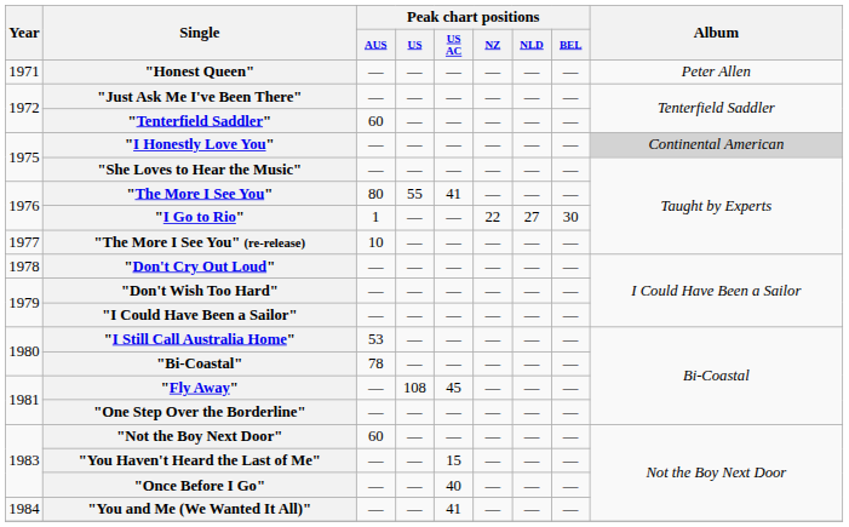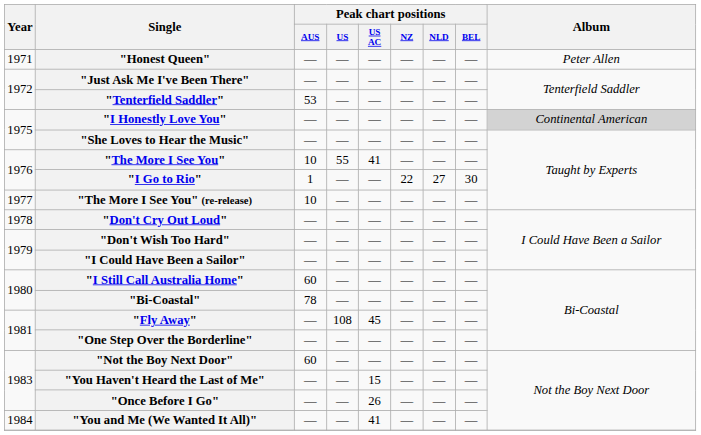 <table class="wikitable plainrowheaders" style="text-align:center;">
 <tr>
 <th rowspan="2">Year</th>
 <th rowspan="2" style="width:20em;">Single</th>
 <th colspan="6">Peak chart positions</th>
 <th rowspan="2" style="width:16em;">Album</th>
 </tr>
 <tr style="font-size:small;">
 <th style="width:3em;font-size:90%"><a href='#'>AUS</a><br></th>
 <th style="width:3em;font-size:90%"><a href='#'>US</a><br></th>
 <th style="width:3em;font-size:90%"><a href='#'>US<br>AC</a><br></th>
 <th style="width:3em;font-size:90%"><a href='#'>NZ</a><br></th>
 <th style="width:3em;font-size:90%"><a href='#'>NLD</a><br></th>
 <th style="width:3em;font-size:90%"><a href='#'>BEL</a><br></th>
 </tr>
 <tr>
 <td>1971</td>
 <th scope="row">"Honest Queen"</th>
 <td>—</td>
 <td>—</td>
 <td>—</td>
 <td>—</td>
 <td>—</td>
 <td>—</td>
 <td><em>Peter Allen</em></td>
 </tr>
 <tr>
 <td rowspan="2">1972</td>
 <th scope="row">"Just Ask Me I've Been There"</th>
 <td>—</td>
 <td>—</td>
 <td>—</td>
 <td>—</td>
 <td>—</td>
 <td>—</td>
 <td rowspan="2"><em>Tenterfield Saddler</em></td>
 </tr>
 <tr>
 <th scope="row">"<a href='#'>Tenterfield Saddler</a>"</th>
-<td>60</td>
+<td>53</td>
 <td>—</td>
 <td>—</td>
 <td>—</td>
 <td>—</td>
 <td>—</td>
 </tr>
 <tr>
 <td rowspan="2">1975</td>
 <th scope="row">"<a href='#'>I Honestly Love You</a>"</th>
 <td>—</td>
 <td>—</td>
 <td>—</td>
 <td>—</td>
 <td>—</td>
 <td>—</td>
 <td style="background: lightgrey;"><em>Continental American</em></td>
 </tr>
 <tr>
 <th scope="row">"She Loves to Hear the Music"</th>
 <td>—</td>
 <td>—</td>
 <td>—</td>
 <td>—</td>
 <td>—</td>
 <td>—</td>
 <td rowspan="4"><em>Taught by Experts</em></td>
 </tr>
 <tr>
 <td rowspan="2">1976</td>
 <th scope="row">"<a href='#'>The More I See You</a>"</th>
-<td>80</td>
+<td>10</td>
 <td>55</td>
 <td>41</td>
 <td>—</td>
 <td>—</td>
 <td>—</td>
 </tr>
 <tr>
 <th scope="row">"<a href='#'>I Go to Rio</a>"</th>
 <td>1</td>
 <td>—</td>
 <td>—</td>
 <td>22</td>
 <td>27</td>
 <td>30</td>
 </tr>
 <tr>
 <td>1977</td>
 <th scope="row">"The More I See You" <small>(re-release)</small></th>
 <td>10</td>
 <td>—</td>
 <td>—</td>
 <td>—</td>
 <td>—</td>
 <td>—</td>
 </tr>
 <tr>
 <td>1978</td>
 <th scope="row">"<a href='#'>Don't Cry Out Loud</a>"</th>
 <td>—</td>
 <td>—</td>
 <td>—</td>
 <td>—</td>
 <td>—</td>
 <td>—</td>
 <td rowspan="3"><em>I Could Have Been a Sailor</em></td>
 </tr>
 <tr>
 <td rowspan="2">1979</td>
 <th scope="row">"Don't Wish Too Hard"</th>
 <td>—</td>
 <td>—</td>
 <td>—</td>
 <td>—</td>
 <td>—</td>
 <td>—</td>
 </tr>
 <tr>
 <th scope="row">"I Could Have Been a Sailor"</th>
 <td>—</td>
 <td>—</td>
 <td>—</td>
 <td>—</td>
 <td>—</td>
 <td>—</td>
 </tr>
 <tr>
 <td rowspan="2">1980</td>
 <th scope="row">"<a href='#'>I Still Call Australia Home</a>"</th>
-<td>53</td>
+<td>60</td>
 <td>—</td>
 <td>—</td>
 <td>—</td>
 <td>—</td>
 <td>—</td>
 <td rowspan="4"><em>Bi-Coastal</em></td>
 </tr>
 <tr>
 <th scope="row">"Bi-Coastal"</th>
 <td>78</td>
 <td>—</td>
 <td>—</td>
 <td>—</td>
 <td>—</td>
 <td>—</td>
 </tr>
 <tr>
 <td rowspan="2">1981</td>
 <th scope="row">"<a href='#'>Fly Away</a>"</th>
 <td>—</td>
 <td>108</td>
 <td>45</td>
 <td>—</td>
 <td>—</td>
 <td>—</td>
 </tr>
 <tr>
 <th scope="row">"One Step Over the Borderline"</th>
 <td>—</td>
 <td>—</td>
 <td>—</td>
 <td>—</td>
 <td>—</td>
 <td>—</td>
 </tr>
 <tr>
 <td rowspan="3">1983</td>
 <th scope="row">"Not the Boy Next Door"</th>
 <td>60</td>
 <td>—</td>
 <td>—</td>
 <td>—</td>
 <td>—</td>
 <td>—</td>
 <td rowspan="4"><em>Not the Boy Next Door</em></td>
 </tr>
 <tr>
 <th scope="row">"You Haven't Heard the Last of Me"</th>
 <td>—</td>
 <td>—</td>
 <td>15</td>
 <td>—</td>
 <td>—</td>
 <td>—</td>
 </tr>
 <tr>
 <th scope="row">"Once Before I Go"</th>
 <td>—</td>
 <td>—</td>
-<td>40</td>
+<td>26</td>
 <td>—</td>
 <td>—</td>
 <td>—</td>
 </tr>
 <tr>
 <td>1984</td>
 <th scope="row">"You and Me (We Wanted It All)"</th>
 <td>—</td>
 <td>—</td>
 <td>41</td>
 <td>—</td>
 <td>—</td>
 <td>—</td>
 </tr>
 <tr>
 </tr>
 </table>
